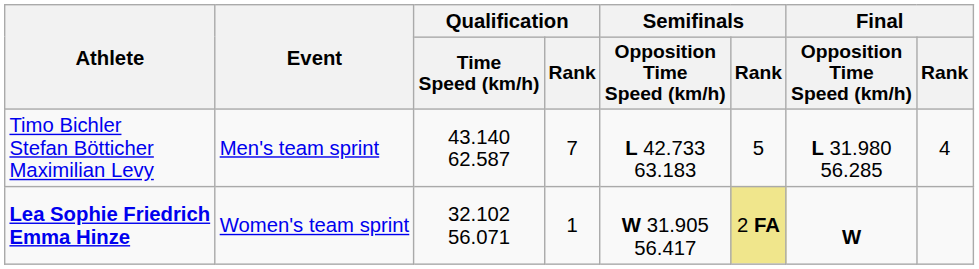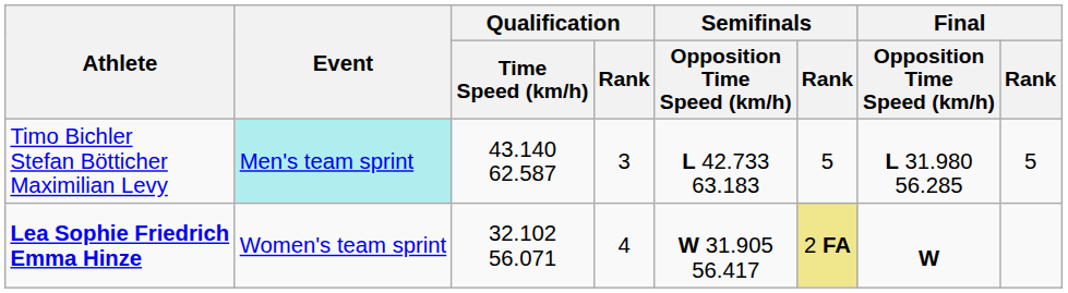 <table class="wikitable" style="font-size:90%">
 <tr>
 <th rowspan="2">Athlete</th>
 <th rowspan="2">Event</th>
 <th colspan=2>Qualification</th>
 <th colspan=2>Semifinals</th>
 <th colspan=2>Final</th>
 </tr>
 <tr style="font-size:95%">
 <th>Time<br>Speed (km/h)</th>
 <th>Rank</th>
 <th>Opposition<br>Time<br>Speed (km/h)</th>
 <th>Rank</th>
 <th>Opposition<br>Time<br>Speed (km/h)</th>
 <th>Rank</th>
 </tr>
 <tr align=center>
 <td align=left><a href='#'>Timo Bichler</a><br><a href='#'>Stefan Bötticher</a><br><a href='#'>Maximilian Levy</a></td>
-<td align=left><a href='#'>Men's team sprint</a></td>
+<td align=left style="background: paleturquoise;"><a href='#'>Men's team sprint</a></td>
 <td>43.140<br>62.587</td>
-<td>7</td>
+<td>3</td>
 <td><br><strong>L</strong> 42.733<br>63.183</td>
 <td>5</td>
 <td><br><strong>L</strong> 31.980<br>56.285</td>
-<td>4</td>
+<td>5</td>
 </tr>
 <tr align=center>
 <td align=left><strong><a href='#'>Lea Sophie Friedrich</a><br><a href='#'>Emma Hinze</a></strong></td>
 <td align=left><a href='#'>Women's team sprint</a></td>
 <td>32.102<br>56.071</td>
-<td>1</td>
+<td>4</td>
 <td><br><strong>W</strong> 31.905<br>56.417</td>
 <td style="background: khaki;">2 <strong>FA</strong></td>
 <td><br><strong>W</strong> </td>
 <td></td>
 </tr>
 </table>
